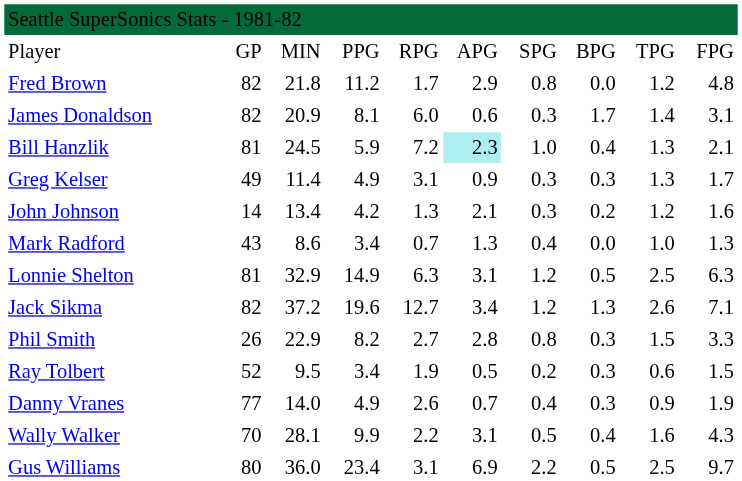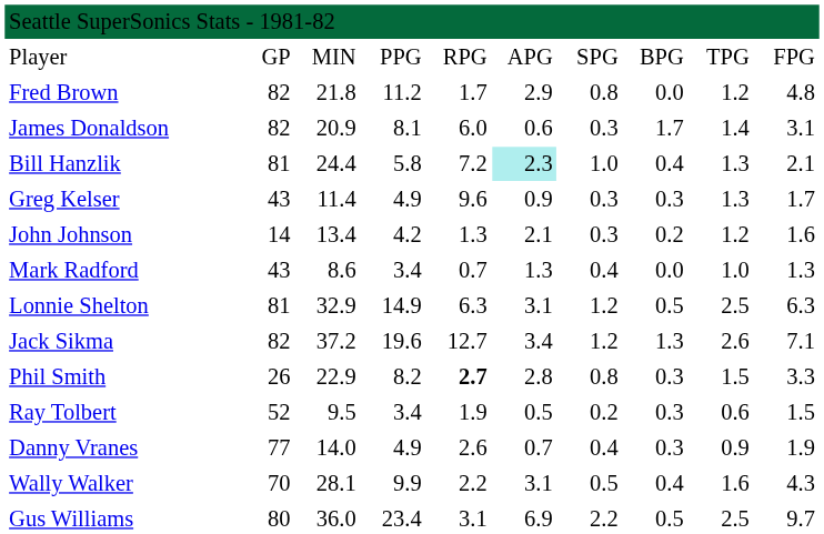 <table cellpadding="3" cellspacing="1" class="osdyn" width="575">
 <tr Class="masthead_alt">
 <td Bgcolor="#046A3C" colspan="10"><span>Seattle SuperSonics Stats - 1981-82</span></td>
 </tr>
 <tr Class="stathead">
 <td Width="28%">Player</td>
 <td Align="right" width="8%">GP</td>
 <td Align="right" width="8%">MIN</td>
 <td Align="right" width="8%">PPG</td>
 <td Align="right" width="8%">RPG</td>
 <td Align="right" width="8%">APG</td>
 <td Align="right" width="8%">SPG</td>
 <td Align="right" width="8%">BPG</td>
 <td Align="right" width="8%">TPG</td>
 <td Align="right" width="8%">FPG</td>
 </tr>
 <tr Class="oddrow">
 <td><a href='#'>Fred Brown</a></td>
 <td Align="right">82</td>
 <td Align="right">21.8</td>
 <td Align="right" class="active">11.2</td>
 <td Align="right">1.7</td>
 <td Align="right">2.9</td>
 <td Align="right">0.8</td>
 <td Align="right">0.0</td>
 <td Align="right">1.2</td>
 <td Align="right">4.8</td>
 </tr>
 <tr Class="evenrow">
 <td><a href='#'>James Donaldson</a></td>
 <td Align="right">82</td>
 <td Align="right">20.9</td>
 <td Align="right" class="active">8.1</td>
 <td Align="right">6.0</td>
 <td Align="right">0.6</td>
 <td Align="right">0.3</td>
 <td Align="right">1.7</td>
 <td Align="right">1.4</td>
 <td Align="right">3.1</td>
 </tr>
 <tr Class="oddrow">
 <td><a href='#'>Bill Hanzlik</a></td>
 <td Align="right">81</td>
-<td Align="right">24.5</td>
-<td Align="right" class="active">5.9</td>
+<td Align="right">24.4</td>
+<td Align="right" class="active">5.8</td>
 <td Align="right">7.2</td>
 <td Align="right" style="background: paleturquoise;">2.3</td>
 <td Align="right">1.0</td>
 <td Align="right">0.4</td>
 <td Align="right">1.3</td>
 <td Align="right">2.1</td>
 </tr>
 <tr Class="evenrow">
 <td><a href='#'>Greg Kelser</a></td>
-<td Align="right">49</td>
+<td Align="right">43</td>
 <td Align="right">11.4</td>
 <td Align="right" class="active">4.9</td>
-<td Align="right">3.1</td>
+<td Align="right">9.6</td>
 <td Align="right">0.9</td>
 <td Align="right">0.3</td>
 <td Align="right">0.3</td>
 <td Align="right">1.3</td>
 <td Align="right">1.7</td>
 </tr>
 <tr Class="oddrow">
 <td><a href='#'>John Johnson</a></td>
 <td Align="right">14</td>
 <td Align="right">13.4</td>
 <td Align="right" class="active">4.2</td>
 <td Align="right">1.3</td>
 <td Align="right">2.1</td>
 <td Align="right">0.3</td>
 <td Align="right">0.2</td>
 <td Align="right">1.2</td>
 <td Align="right">1.6</td>
 </tr>
 <tr Class="evenrow">
 <td><a href='#'>Mark Radford</a></td>
 <td Align="right">43</td>
 <td Align="right">8.6</td>
 <td Align="right" class="active">3.4</td>
 <td Align="right">0.7</td>
 <td Align="right">1.3</td>
 <td Align="right">0.4</td>
 <td Align="right">0.0</td>
 <td Align="right">1.0</td>
 <td Align="right">1.3</td>
 </tr>
 <tr Class="oddrow">
 <td><a href='#'>Lonnie Shelton</a></td>
 <td Align="right">81</td>
 <td Align="right">32.9</td>
 <td Align="right" class="active">14.9</td>
 <td Align="right">6.3</td>
 <td Align="right">3.1</td>
 <td Align="right">1.2</td>
 <td Align="right">0.5</td>
 <td Align="right">2.5</td>
 <td Align="right">6.3</td>
 </tr>
 <tr Class="evenrow">
 <td><a href='#'>Jack Sikma</a></td>
 <td Align="right">82</td>
 <td Align="right">37.2</td>
 <td Align="right" class="active">19.6</td>
 <td Align="right">12.7</td>
 <td Align="right">3.4</td>
 <td Align="right">1.2</td>
 <td Align="right">1.3</td>
 <td Align="right">2.6</td>
 <td Align="right">7.1</td>
 </tr>
 <tr Class="oddrow">
 <td><a href='#'>Phil Smith</a></td>
 <td Align="right">26</td>
 <td Align="right">22.9</td>
 <td Align="right" class="active">8.2</td>
-<td Align="right">2.7</td>
+<td Align="right"><strong>2.7</strong></td>
 <td Align="right">2.8</td>
 <td Align="right">0.8</td>
 <td Align="right">0.3</td>
 <td Align="right">1.5</td>
 <td Align="right">3.3</td>
 </tr>
 <tr Class="evenrow">
 <td><a href='#'>Ray Tolbert</a></td>
 <td Align="right">52</td>
 <td Align="right">9.5</td>
 <td Align="right" class="active">3.4</td>
 <td Align="right">1.9</td>
 <td Align="right">0.5</td>
 <td Align="right">0.2</td>
 <td Align="right">0.3</td>
 <td Align="right">0.6</td>
 <td Align="right">1.5</td>
 </tr>
 <tr Class="oddrow">
 <td><a href='#'>Danny Vranes</a></td>
 <td Align="right">77</td>
 <td Align="right">14.0</td>
 <td Align="right" class="active">4.9</td>
 <td Align="right">2.6</td>
 <td Align="right">0.7</td>
 <td Align="right">0.4</td>
 <td Align="right">0.3</td>
 <td Align="right">0.9</td>
 <td Align="right">1.9</td>
 </tr>
 <tr Class="evenrow">
 <td><a href='#'>Wally Walker</a></td>
 <td Align="right">70</td>
 <td Align="right">28.1</td>
 <td Align="right" class="active">9.9</td>
 <td Align="right">2.2</td>
 <td Align="right">3.1</td>
 <td Align="right">0.5</td>
 <td Align="right">0.4</td>
 <td Align="right">1.6</td>
 <td Align="right">4.3</td>
 </tr>
 <tr Class="oddrow">
 <td><a href='#'>Gus Williams</a></td>
 <td Align="right">80</td>
 <td Align="right">36.0</td>
 <td Align="right" class="active">23.4</td>
 <td Align="right">3.1</td>
 <td Align="right">6.9</td>
 <td Align="right">2.2</td>
 <td Align="right">0.5</td>
 <td Align="right">2.5</td>
 <td Align="right">9.7</td>
 </tr>
 </table>
